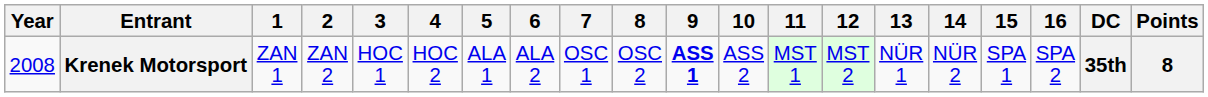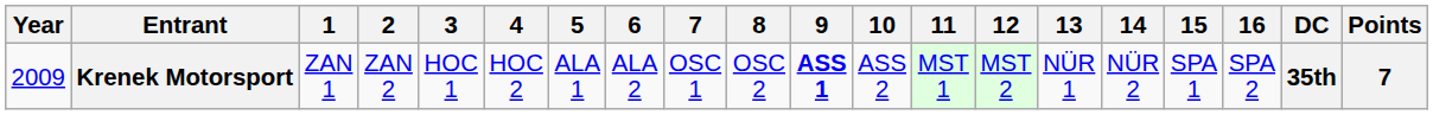 <table class="wikitable" style="text-align:center; font-size:85%">
 <tr>
 <th>Year</th>
 <th>Entrant</th>
 <th>1</th>
 <th>2</th>
 <th>3</th>
 <th>4</th>
 <th>5</th>
 <th>6</th>
 <th>7</th>
 <th>8</th>
 <th>9</th>
 <th>10</th>
 <th>11</th>
 <th>12</th>
 <th>13</th>
 <th>14</th>
 <th>15</th>
 <th>16</th>
 <th>DC</th>
 <th>Points</th>
 </tr>
 <tr>
-<td><a href='#'>2008</a></td>
+<td><a href='#'>2009</a></td>
 <th nowrap>Krenek Motorsport</th>
 <td style="background:#;"><a href='#'>ZAN<br>1</a><br></td>
 <td style="background:#;"><a href='#'>ZAN<br>2</a><br></td>
 <td style="background:#;"><a href='#'>HOC<br>1</a><br></td>
 <td style="background:#;"><a href='#'>HOC<br>2</a><br></td>
 <td style="background:#;"><a href='#'>ALA<br>1</a><br></td>
 <td style="background:#;"><a href='#'>ALA<br>2</a><br></td>
 <td style="background:#;"><a href='#'>OSC<br>1</a><br></td>
 <td style="background:#;"><a href='#'>OSC<br>2</a><br></td>
 <td style="background:#;"><strong><a href='#'>ASS<br>1</a><br></strong></td>
 <td style="background:#;"><a href='#'>ASS<br>2</a><br></td>
 <td style="background:#dfffdf;"><a href='#'>MST<br>1</a><br></td>
 <td style="background:#dfffdf;"><a href='#'>MST<br>2</a><br></td>
 <td style="background:#;"><a href='#'>NÜR<br>1</a><br></td>
 <td style="background:#;"><a href='#'>NÜR<br>2</a><br></td>
 <td style="background:#;"><a href='#'>SPA<br>1</a><br></td>
 <td style="background:#;"><a href='#'>SPA<br>2</a><br></td>
 <th>35th</th>
-<th>8</th>
+<th>7</th>
 </tr>
 </table>
